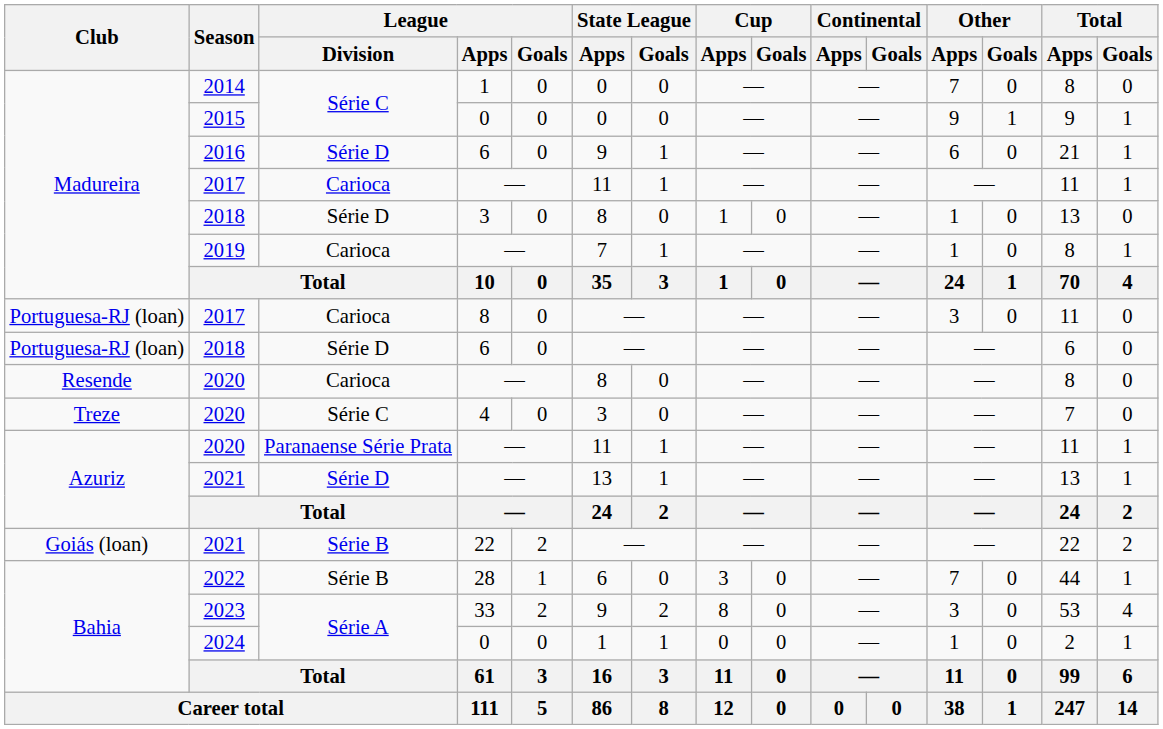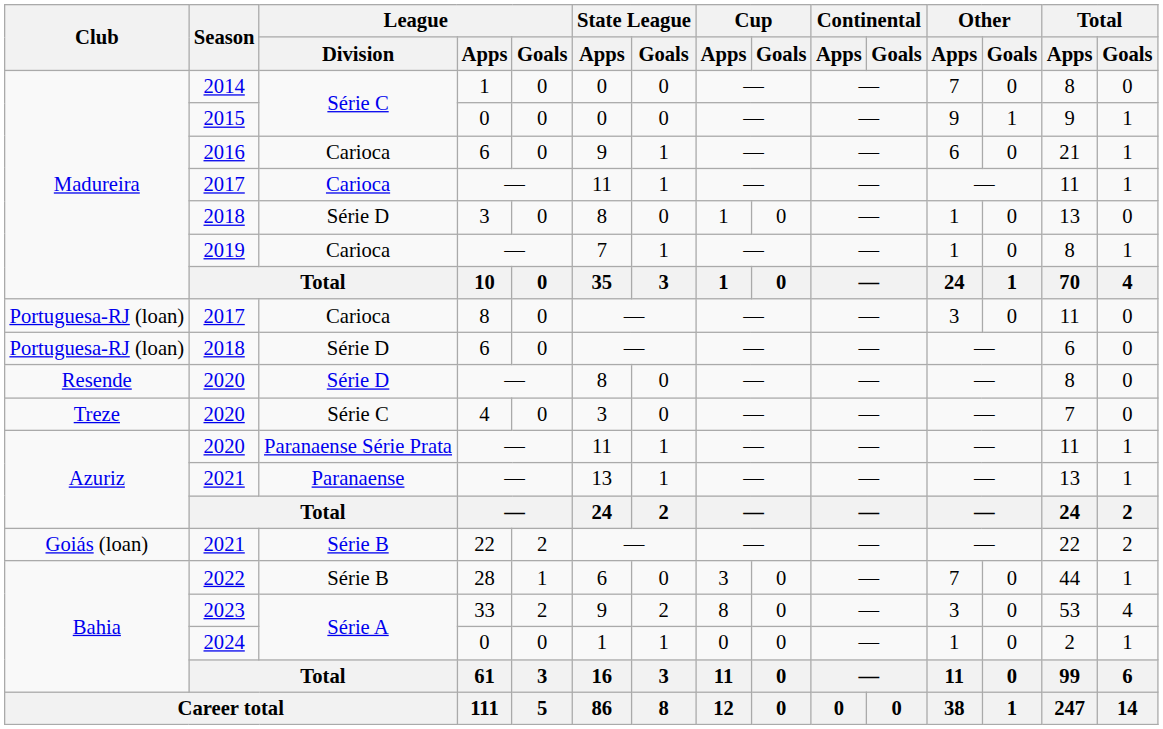 <table class="wikitable" style="text-align: center;">
 <tr>
 <th rowspan="2">Club</th>
 <th rowspan="2">Season</th>
 <th colspan="3">League</th>
 <th colspan="2">State League</th>
 <th colspan="2">Cup</th>
 <th colspan="2">Continental</th>
 <th colspan="2">Other</th>
 <th colspan="2">Total</th>
 </tr>
 <tr>
 <th>Division</th>
 <th>Apps</th>
 <th>Goals</th>
 <th>Apps</th>
 <th>Goals</th>
 <th>Apps</th>
 <th>Goals</th>
 <th>Apps</th>
 <th>Goals</th>
 <th>Apps</th>
 <th>Goals</th>
 <th>Apps</th>
 <th>Goals</th>
 </tr>
 <tr>
 <td rowspan="7" valign="center"><a href='#'>Madureira</a></td>
 <td><a href='#'>2014</a></td>
 <td rowspan="2"><a href='#'>Série C</a></td>
 <td>1</td>
 <td>0</td>
 <td>0</td>
 <td>0</td>
 <td colspan="2">—</td>
 <td colspan="2">—</td>
 <td>7</td>
 <td>0</td>
 <td>8</td>
 <td>0</td>
 </tr>
 <tr>
 <td><a href='#'>2015</a></td>
 <td>0</td>
 <td>0</td>
 <td>0</td>
 <td>0</td>
 <td colspan="2">—</td>
 <td colspan="2">—</td>
 <td>9</td>
 <td>1</td>
 <td>9</td>
 <td>1</td>
 </tr>
 <tr>
 <td><a href='#'>2016</a></td>
-<td><a href='#'>Série D</a></td>
+<td>Carioca</td>
 <td>6</td>
 <td>0</td>
 <td>9</td>
 <td>1</td>
 <td colspan="2">—</td>
 <td colspan="2">—</td>
 <td>6</td>
 <td>0</td>
 <td>21</td>
 <td>1</td>
 </tr>
 <tr>
 <td><a href='#'>2017</a></td>
 <td><a href='#'>Carioca</a></td>
 <td colspan="2">—</td>
 <td>11</td>
 <td>1</td>
 <td colspan="2">—</td>
 <td colspan="2">—</td>
 <td colspan="2">—</td>
 <td>11</td>
 <td>1</td>
 </tr>
 <tr>
 <td><a href='#'>2018</a></td>
 <td>Série D</td>
 <td>3</td>
 <td>0</td>
 <td>8</td>
 <td>0</td>
 <td>1</td>
 <td>0</td>
 <td colspan="2">—</td>
 <td>1</td>
 <td>0</td>
 <td>13</td>
 <td>0</td>
 </tr>
 <tr>
 <td><a href='#'>2019</a></td>
 <td>Carioca</td>
 <td colspan="2">—</td>
 <td>7</td>
 <td>1</td>
 <td colspan="2">—</td>
 <td colspan="2">—</td>
 <td>1</td>
 <td>0</td>
 <td>8</td>
 <td>1</td>
 </tr>
 <tr>
 <th colspan="2">Total</th>
 <th>10</th>
 <th>0</th>
 <th>35</th>
 <th>3</th>
 <th>1</th>
 <th>0</th>
 <th colspan="2">—</th>
 <th>24</th>
 <th>1</th>
 <th>70</th>
 <th>4</th>
 </tr>
 <tr>
 <td valign="center"><a href='#'>Portuguesa-RJ</a> (loan)</td>
 <td><a href='#'>2017</a></td>
 <td>Carioca</td>
 <td>8</td>
 <td>0</td>
 <td colspan="2">—</td>
 <td colspan="2">—</td>
 <td colspan="2">—</td>
 <td>3</td>
 <td>0</td>
 <td>11</td>
 <td>0</td>
 </tr>
 <tr>
 <td valign="center"><a href='#'>Portuguesa-RJ</a> (loan)</td>
 <td><a href='#'>2018</a></td>
 <td>Série D</td>
 <td>6</td>
 <td>0</td>
 <td colspan="2">—</td>
 <td colspan="2">—</td>
 <td colspan="2">—</td>
 <td colspan="2">—</td>
 <td>6</td>
 <td>0</td>
 </tr>
 <tr>
 <td valign="center"><a href='#'>Resende</a></td>
 <td><a href='#'>2020</a></td>
-<td>Carioca</td>
+<td><a href='#'>Série D</a></td>
 <td colspan="2">—</td>
 <td>8</td>
 <td>0</td>
 <td colspan="2">—</td>
 <td colspan="2">—</td>
 <td colspan="2">—</td>
 <td>8</td>
 <td>0</td>
 </tr>
 <tr>
 <td valign="center"><a href='#'>Treze</a></td>
 <td><a href='#'>2020</a></td>
 <td>Série C</td>
 <td>4</td>
 <td>0</td>
 <td>3</td>
 <td>0</td>
 <td colspan="2">—</td>
 <td colspan="2">—</td>
 <td colspan="2">—</td>
 <td>7</td>
 <td>0</td>
 </tr>
 <tr>
 <td rowspan="3" valign="center"><a href='#'>Azuriz</a></td>
 <td><a href='#'>2020</a></td>
 <td><a href='#'>Paranaense Série Prata</a></td>
 <td colspan="2">—</td>
 <td>11</td>
 <td>1</td>
 <td colspan="2">—</td>
 <td colspan="2">—</td>
 <td colspan="2">—</td>
 <td>11</td>
 <td>1</td>
 </tr>
 <tr>
 <td><a href='#'>2021</a></td>
-<td><a href='#'>Série D</a></td>
+<td><a href='#'>Paranaense</a></td>
 <td colspan="2">—</td>
 <td>13</td>
 <td>1</td>
 <td colspan="2">—</td>
 <td colspan="2">—</td>
 <td colspan="2">—</td>
 <td>13</td>
 <td>1</td>
 </tr>
 <tr>
 <th colspan="2">Total</th>
 <th colspan="2">—</th>
 <th>24</th>
 <th>2</th>
 <th colspan="2">—</th>
 <th colspan="2">—</th>
 <th colspan="2">—</th>
 <th>24</th>
 <th>2</th>
 </tr>
 <tr>
 <td valign="center"><a href='#'>Goiás</a> (loan)</td>
 <td><a href='#'>2021</a></td>
 <td><a href='#'>Série B</a></td>
 <td>22</td>
 <td>2</td>
 <td colspan="2">—</td>
 <td colspan="2">—</td>
 <td colspan="2">—</td>
 <td colspan="2">—</td>
 <td>22</td>
 <td>2</td>
 </tr>
 <tr>
 <td rowspan="4" valign="center"><a href='#'>Bahia</a></td>
 <td><a href='#'>2022</a></td>
 <td>Série B</td>
 <td>28</td>
 <td>1</td>
 <td>6</td>
 <td>0</td>
 <td>3</td>
 <td>0</td>
 <td colspan="2">—</td>
 <td>7</td>
 <td>0</td>
 <td>44</td>
 <td>1</td>
 </tr>
 <tr>
 <td><a href='#'>2023</a></td>
 <td rowspan="2"><a href='#'>Série A</a></td>
 <td>33</td>
 <td>2</td>
 <td>9</td>
 <td>2</td>
 <td>8</td>
 <td>0</td>
 <td colspan="2">—</td>
 <td>3</td>
 <td>0</td>
 <td>53</td>
 <td>4</td>
 </tr>
 <tr>
 <td><a href='#'>2024</a></td>
 <td>0</td>
 <td>0</td>
 <td>1</td>
 <td>1</td>
 <td>0</td>
 <td>0</td>
 <td colspan="2">—</td>
 <td>1</td>
 <td>0</td>
 <td>2</td>
 <td>1</td>
 </tr>
 <tr>
 <th colspan="2">Total</th>
 <th>61</th>
 <th>3</th>
 <th>16</th>
 <th>3</th>
 <th>11</th>
 <th>0</th>
 <th colspan="2">—</th>
 <th>11</th>
 <th>0</th>
 <th>99</th>
 <th>6</th>
 </tr>
 <tr>
 <th colspan="3"><strong>Career total</strong></th>
 <th>111</th>
 <th>5</th>
 <th>86</th>
 <th>8</th>
 <th>12</th>
 <th>0</th>
 <th>0</th>
 <th>0</th>
 <th>38</th>
 <th>1</th>
 <th>247</th>
 <th>14</th>
 </tr>
 </table>
